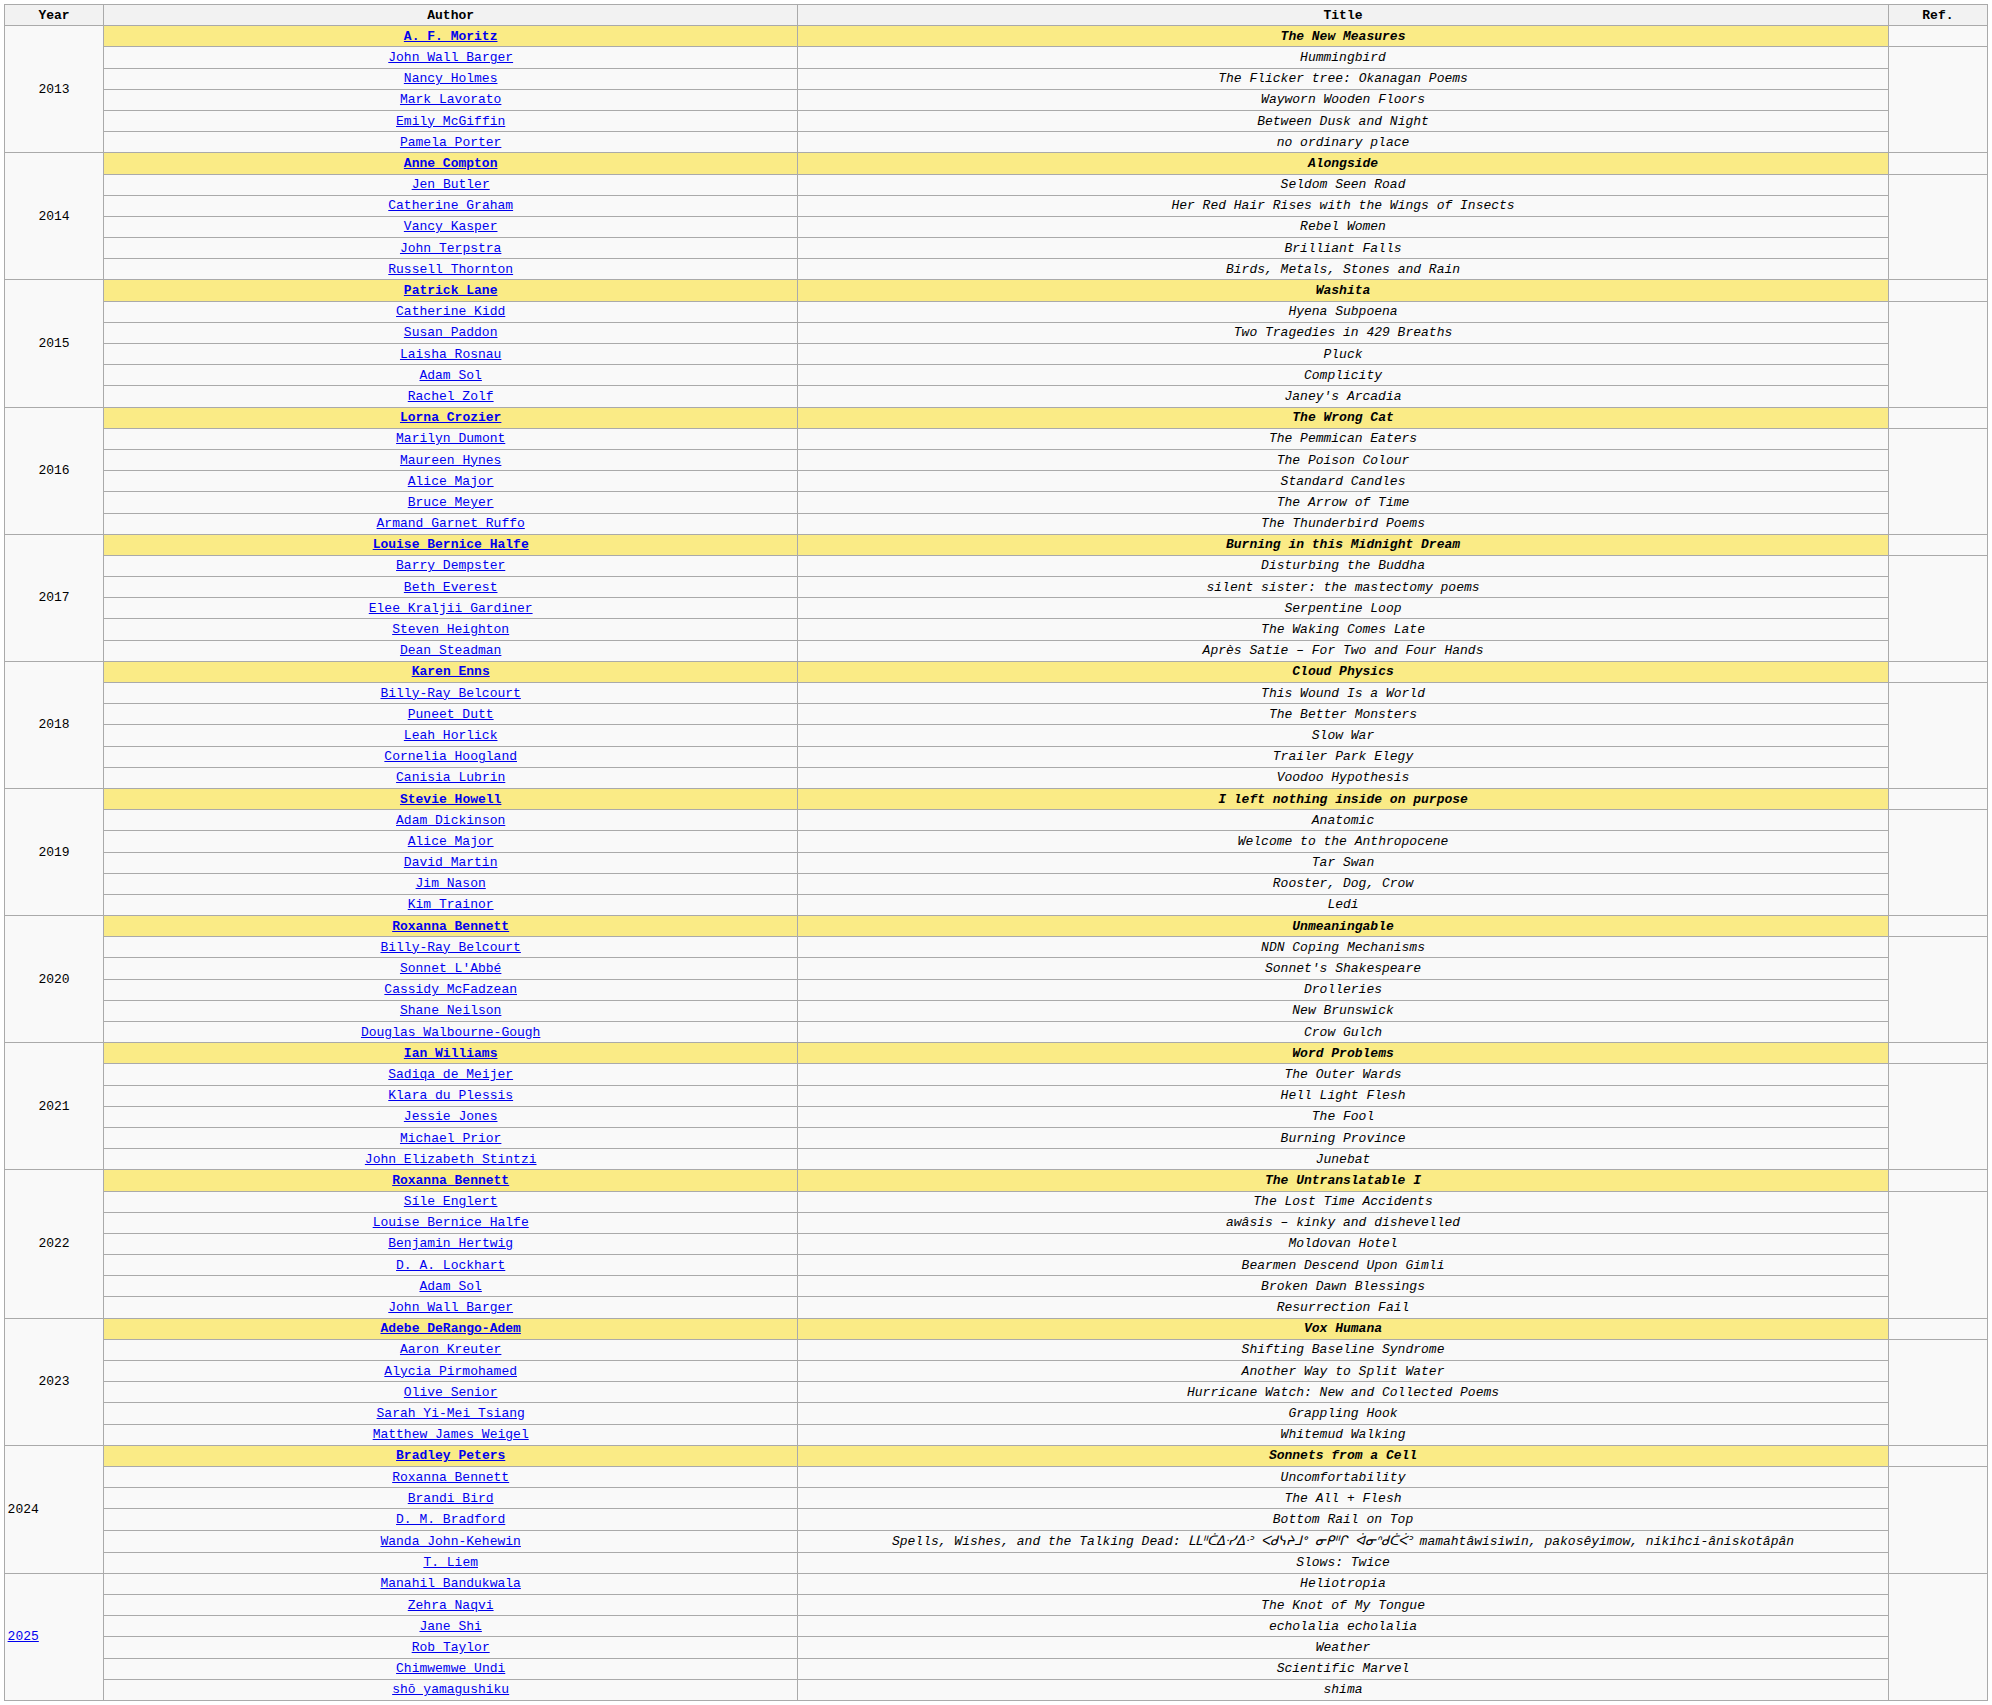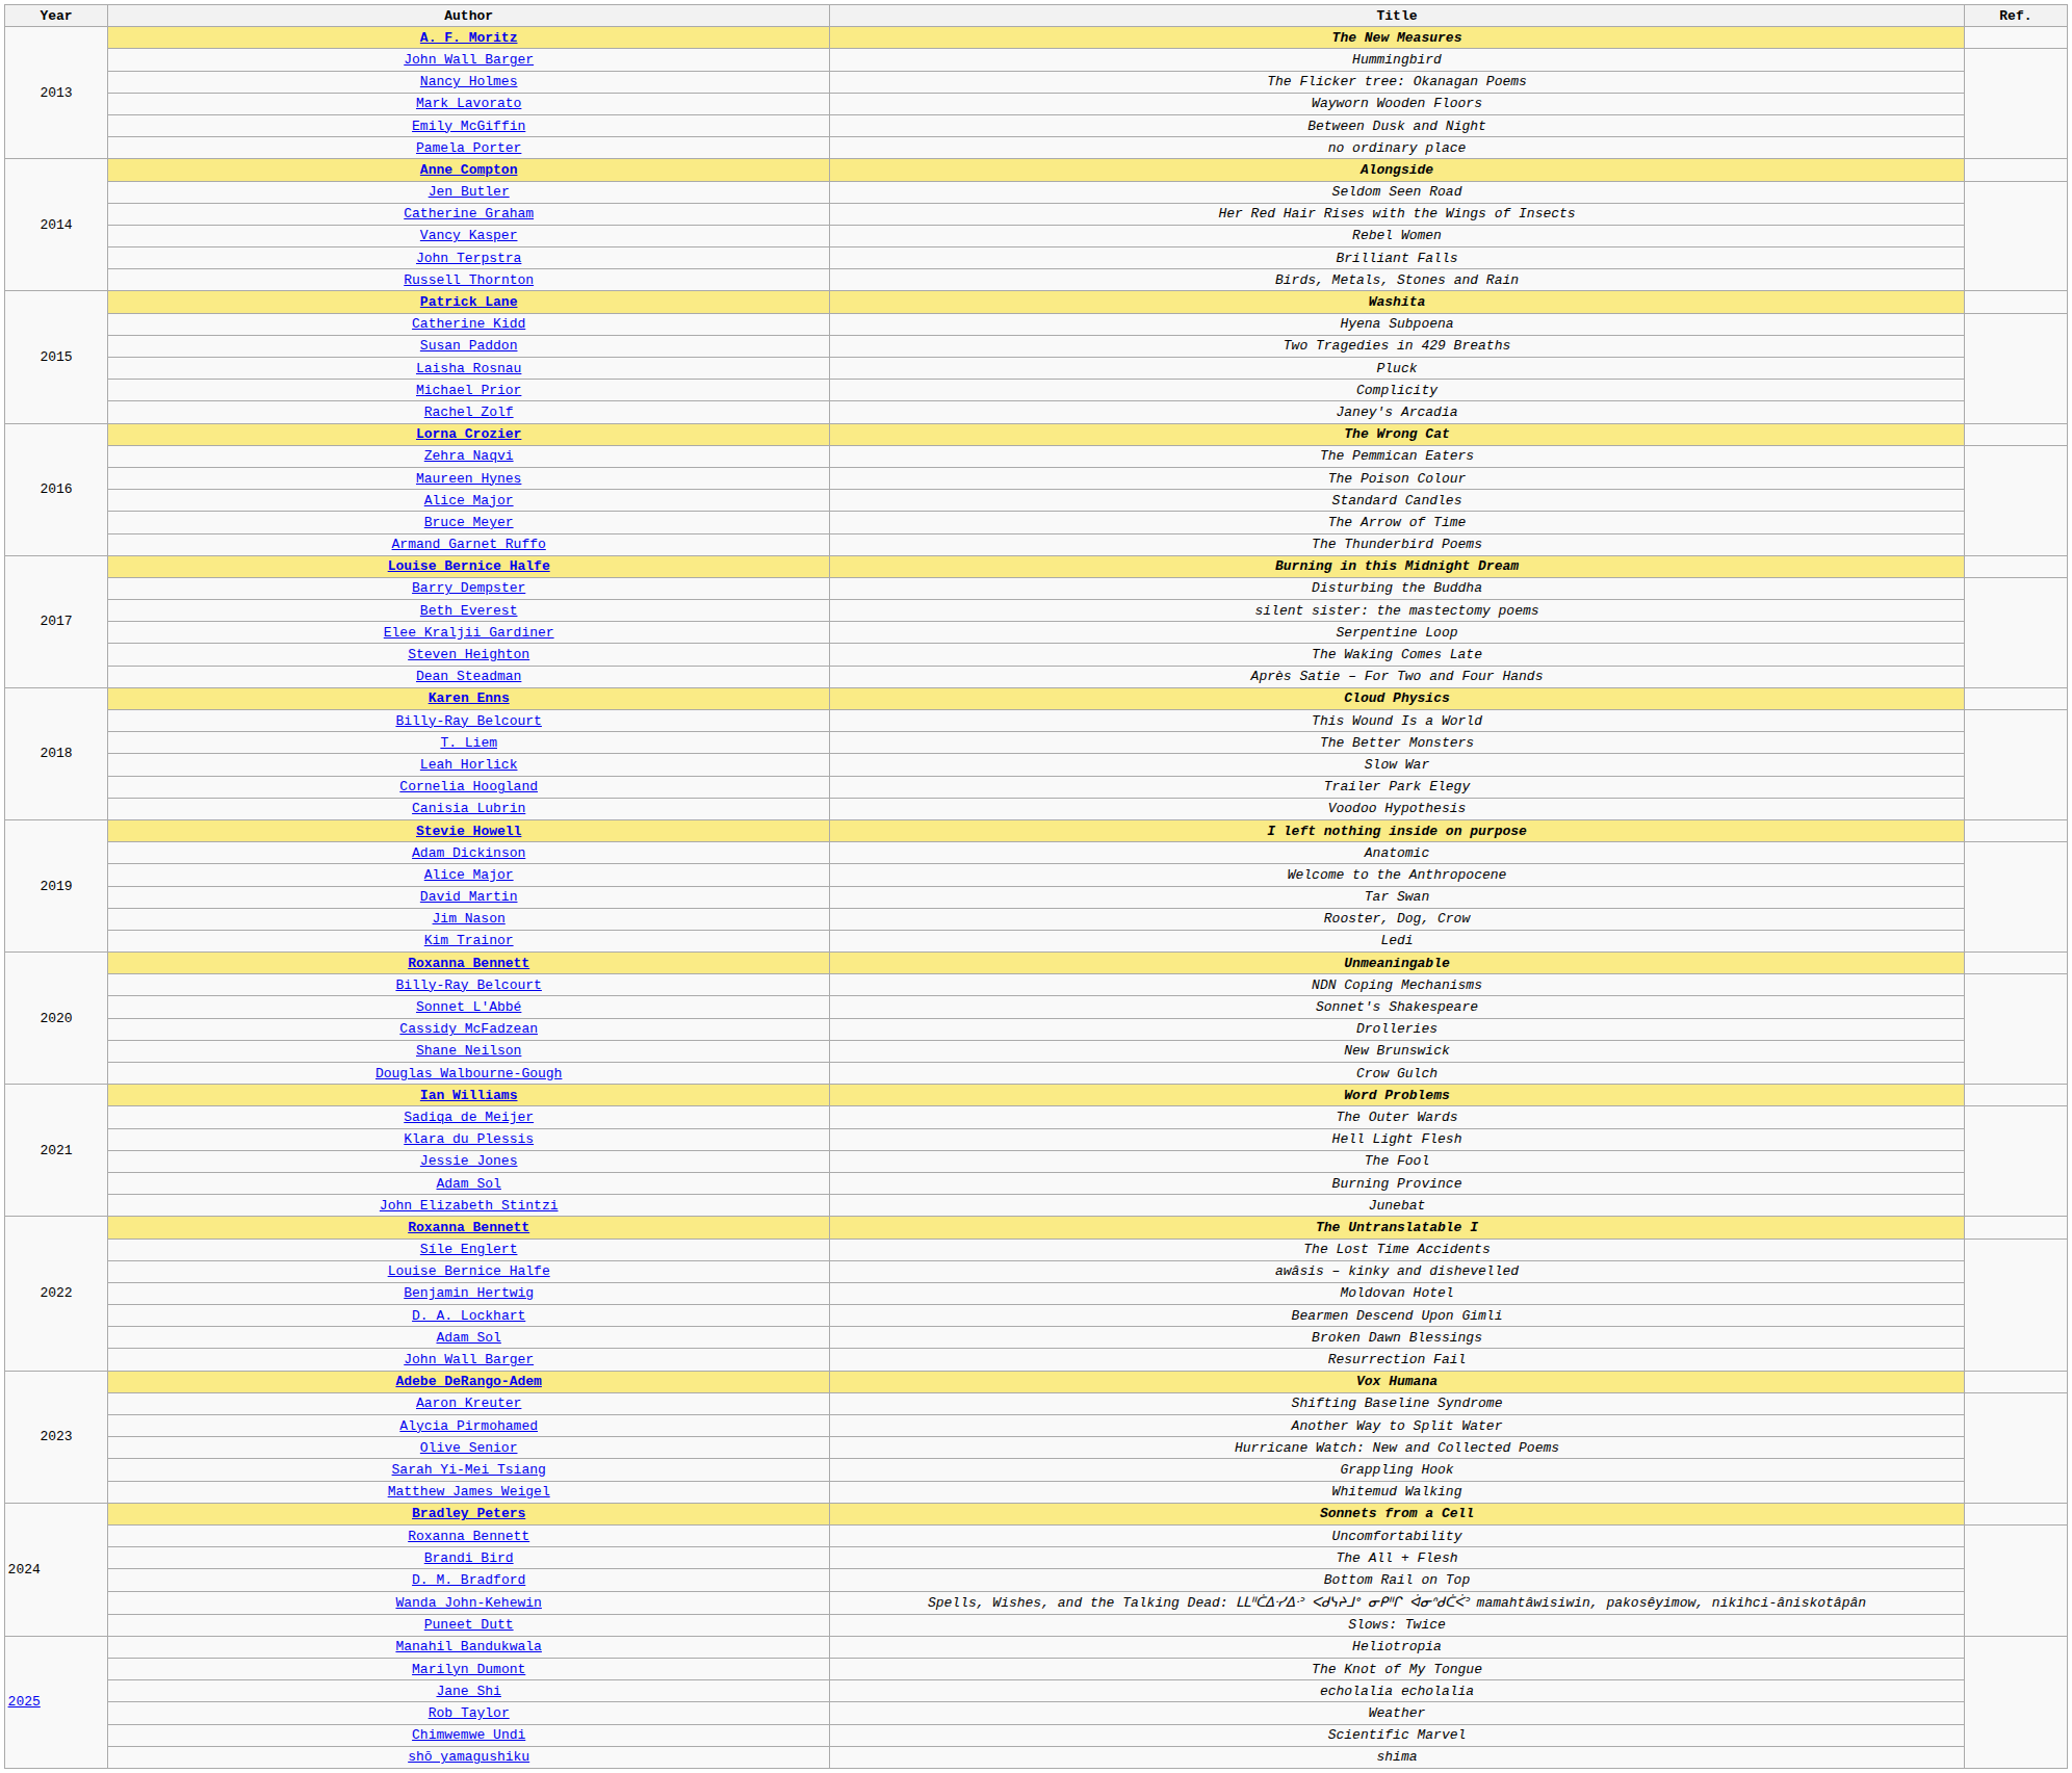 <table class="wikitable" width="100%">
 <tr>
 <th>Year</th>
 <th width="35%">Author</th>
 <th width="55%">Title</th>
 <th>Ref.</th>
 </tr>
 <tr>
 <td align=center rowspan=6>2013</td>
 <td align="center" style="background:#FAEB86"><strong><a href='#'>A. F. Moritz</a></strong></td>
 <td align="center" style="background:#FAEB86"><strong><em>The New Measures</em></strong></td>
 <td></td>
 </tr>
 <tr>
 <td align="center"><a href='#'>John Wall Barger</a></td>
 <td align="center"><em>Hummingbird</em></td>
 <td rowspan=5></td>
 </tr>
 <tr>
 <td align="center"><a href='#'>Nancy Holmes</a></td>
 <td align="center"><em>The Flicker tree: Okanagan Poems</em></td>
 </tr>
 <tr>
 <td align="center"><a href='#'>Mark Lavorato</a></td>
 <td align="center"><em>Wayworn Wooden Floors</em></td>
 </tr>
 <tr>
 <td align="center"><a href='#'>Emily McGiffin</a></td>
 <td align="center"><em>Between Dusk and Night</em></td>
 </tr>
 <tr>
 <td align="center"><a href='#'>Pamela Porter</a></td>
 <td align="center"><em>no ordinary place</em></td>
 </tr>
 <tr>
 <td align="center" rowspan=6>2014</td>
 <td align="center" style="background:#FAEB86"><strong><a href='#'>Anne Compton</a></strong></td>
 <td align="center" style="background:#FAEB86"><strong><em>Alongside</em></strong></td>
 <td></td>
 </tr>
 <tr>
 <td align="center"><a href='#'>Jen Butler</a></td>
 <td align="center"><em>Seldom Seen Road</em></td>
 <td rowspan=5></td>
 </tr>
 <tr>
 <td align="center"><a href='#'>Catherine Graham</a></td>
 <td align="center"><em>Her Red Hair Rises with the Wings of Insects</em></td>
 </tr>
 <tr>
 <td align="center"><a href='#'>Vancy Kasper</a></td>
 <td align="center"><em>Rebel Women</em></td>
 </tr>
 <tr>
 <td align="center"><a href='#'>John Terpstra</a></td>
 <td align="center"><em>Brilliant Falls</em></td>
 </tr>
 <tr>
 <td align="center"><a href='#'>Russell Thornton</a></td>
 <td align="center"><em>Birds, Metals, Stones and Rain</em></td>
 </tr>
 <tr>
 <td align="center" rowspan=6>2015</td>
 <td align="center" style="background:#FAEB86"><strong><a href='#'>Patrick Lane</a></strong></td>
 <td align="center" style="background:#FAEB86"><strong><em>Washita</em></strong></td>
 <td></td>
 </tr>
 <tr>
 <td align="center"><a href='#'>Catherine Kidd</a></td>
 <td align="center"><em>Hyena Subpoena</em></td>
 <td rowspan=5></td>
 </tr>
 <tr>
 <td align="center"><a href='#'>Susan Paddon</a></td>
 <td align="center"><em>Two Tragedies in 429 Breaths</em></td>
 </tr>
 <tr>
 <td align="center"><a href='#'>Laisha Rosnau</a></td>
 <td align="center"><em>Pluck</em></td>
 </tr>
 <tr>
-<td align="center"><a href='#'>Adam Sol</a></td>
+<td align="center"><a href='#'>Michael Prior</a></td>
 <td align="center"><em>Complicity</em></td>
 </tr>
 <tr>
 <td align="center"><a href='#'>Rachel Zolf</a></td>
 <td align="center"><em>Janey's Arcadia</em></td>
 </tr>
 <tr>
 <td align="center" rowspan=6>2016</td>
 <td align="center" style="background:#FAEB86"><strong><a href='#'>Lorna Crozier</a></strong></td>
 <td align="center" style="background:#FAEB86"><strong><em>The Wrong Cat</em></strong></td>
 <td></td>
 </tr>
 <tr>
-<td align="center"><a href='#'>Marilyn Dumont</a></td>
+<td align="center"><a href='#'>Zehra Naqvi</a></td>
 <td align="center"><em>The Pemmican Eaters</em></td>
 <td rowspan=5></td>
 </tr>
 <tr>
 <td align="center"><a href='#'>Maureen Hynes</a></td>
 <td align="center"><em>The Poison Colour</em></td>
 </tr>
 <tr>
 <td align="center"><a href='#'>Alice Major</a></td>
 <td align="center"><em>Standard Candles</em></td>
 </tr>
 <tr>
 <td align="center"><a href='#'>Bruce Meyer</a></td>
 <td align="center"><em>The Arrow of Time</em></td>
 </tr>
 <tr>
 <td align="center"><a href='#'>Armand Garnet Ruffo</a></td>
 <td align="center"><em>The Thunderbird Poems</em></td>
 </tr>
 <tr>
 <td align="center" rowspan=6>2017</td>
 <td align="center" style="background:#FAEB86"><strong><a href='#'>Louise Bernice Halfe</a></strong></td>
 <td align="center" style="background:#FAEB86"><strong><em>Burning in this Midnight Dream</em></strong></td>
 <td></td>
 </tr>
 <tr>
 <td align="center"><a href='#'>Barry Dempster</a></td>
 <td align="center"><em>Disturbing the Buddha</em></td>
 <td rowspan=5></td>
 </tr>
 <tr>
 <td align="center"><a href='#'>Beth Everest</a></td>
 <td align="center"><em>silent sister: the mastectomy poems</em></td>
 </tr>
 <tr>
 <td align="center"><a href='#'>Elee Kraljii Gardiner</a></td>
 <td align="center"><em>Serpentine Loop</em></td>
 </tr>
 <tr>
 <td align="center"><a href='#'>Steven Heighton</a></td>
 <td align="center"><em>The Waking Comes Late</em></td>
 </tr>
 <tr>
 <td align="center"><a href='#'>Dean Steadman</a></td>
 <td align="center"><em>Après Satie – For Two and Four Hands</em></td>
 </tr>
 <tr>
 <td align="center" rowspan=6>2018</td>
 <td align="center" style="background:#FAEB86"><strong><a href='#'>Karen Enns</a></strong></td>
 <td align="center" style="background:#FAEB86"><strong><em>Cloud Physics</em></strong></td>
 <td></td>
 </tr>
 <tr>
 <td align="center"><a href='#'>Billy-Ray Belcourt</a></td>
 <td align="center"><em>This Wound Is a World</em></td>
 <td rowspan=5></td>
 </tr>
 <tr>
-<td align="center"><a href='#'>Puneet Dutt</a></td>
+<td align="center"><a href='#'>T. Liem</a></td>
 <td align="center"><em>The Better Monsters</em></td>
 </tr>
 <tr>
 <td align="center"><a href='#'>Leah Horlick</a></td>
 <td align="center"><em>Slow War</em></td>
 </tr>
 <tr>
 <td align="center"><a href='#'>Cornelia Hoogland</a></td>
 <td align="center"><em>Trailer Park Elegy</em></td>
 </tr>
 <tr>
 <td align="center"><a href='#'>Canisia Lubrin</a></td>
 <td align="center"><em>Voodoo Hypothesis</em></td>
 </tr>
 <tr>
 <td align="center" rowspan=6>2019</td>
 <td align="center" style="background:#FAEB86"><strong><a href='#'>Stevie Howell</a></strong></td>
 <td align="center" style="background:#FAEB86"><strong><em>I left nothing inside on purpose</em></strong></td>
 <td></td>
 </tr>
 <tr>
 <td align="center"><a href='#'>Adam Dickinson</a></td>
 <td align="center"><em>Anatomic</em></td>
 <td rowspan=5></td>
 </tr>
 <tr>
 <td align="center"><a href='#'>Alice Major</a></td>
 <td align="center"><em>Welcome to the Anthropocene</em></td>
 </tr>
 <tr>
 <td align="center"><a href='#'>David Martin</a></td>
 <td align="center"><em>Tar Swan</em></td>
 </tr>
 <tr>
 <td align="center"><a href='#'>Jim Nason</a></td>
 <td align="center"><em>Rooster, Dog, Crow</em></td>
 </tr>
 <tr>
 <td align="center"><a href='#'>Kim Trainor</a></td>
 <td align="center"><em>Ledi</em></td>
 </tr>
 <tr>
 <td align="center" rowspan=6>2020</td>
 <td align="center" style="background:#FAEB86"><strong><a href='#'>Roxanna Bennett</a></strong></td>
 <td align="center" style="background:#FAEB86"><strong><em>Unmeaningable</em></strong></td>
 <td></td>
 </tr>
 <tr>
 <td align="center"><a href='#'>Billy-Ray Belcourt</a></td>
 <td align="center"><em>NDN Coping Mechanisms</em></td>
 <td rowspan=5></td>
 </tr>
 <tr>
 <td align="center"><a href='#'>Sonnet L'Abbé</a></td>
 <td align="center"><em>Sonnet's Shakespeare</em></td>
 </tr>
 <tr>
 <td align="center"><a href='#'>Cassidy McFadzean</a></td>
 <td align="center"><em>Drolleries</em></td>
 </tr>
 <tr>
 <td align="center"><a href='#'>Shane Neilson</a></td>
 <td align="center"><em>New Brunswick</em></td>
 </tr>
 <tr>
 <td align="center"><a href='#'>Douglas Walbourne-Gough</a></td>
 <td align="center"><em>Crow Gulch</em></td>
 </tr>
 <tr>
 <td align="center" rowspan=6>2021</td>
 <td align="center" style="background:#FAEB86"><strong><a href='#'>Ian Williams</a></strong></td>
 <td align="center" style="background:#FAEB86"><strong><em>Word Problems</em></strong></td>
 <td></td>
 </tr>
 <tr>
 <td align="center"><a href='#'>Sadiqa de Meijer</a></td>
 <td align="center"><em>The Outer Wards</em></td>
 <td rowspan=5></td>
 </tr>
 <tr>
 <td align="center"><a href='#'>Klara du Plessis</a></td>
 <td align="center"><em>Hell Light Flesh</em></td>
 </tr>
 <tr>
 <td align="center"><a href='#'>Jessie Jones</a></td>
 <td align="center"><em>The Fool</em></td>
 </tr>
 <tr>
-<td align="center"><a href='#'>Michael Prior</a></td>
+<td align="center"><a href='#'>Adam Sol</a></td>
 <td align="center"><em>Burning Province</em></td>
 </tr>
 <tr>
 <td align="center"><a href='#'>John Elizabeth Stintzi</a></td>
 <td align="center"><em>Junebat</em></td>
 </tr>
 <tr>
 <td align="center" rowspan=7>2022</td>
 <td align="center" style="background:#FAEB86"><strong><a href='#'>Roxanna Bennett</a></strong></td>
 <td align="center" style="background:#FAEB86"><strong><em>The Untranslatable I</em></strong></td>
 <td></td>
 </tr>
 <tr>
 <td align="center"><a href='#'>Síle Englert</a></td>
 <td align="center"><em>The Lost Time Accidents</em></td>
 <td rowspan=6></td>
 </tr>
 <tr>
 <td align="center"><a href='#'>Louise Bernice Halfe</a></td>
 <td align="center"><em>awâsis – kinky and dishevelled</em></td>
 </tr>
 <tr>
 <td align="center"><a href='#'>Benjamin Hertwig</a></td>
 <td align="center"><em>Moldovan Hotel</em></td>
 </tr>
 <tr>
 <td align="center"><a href='#'>D. A. Lockhart</a></td>
 <td align="center"><em>Bearmen Descend Upon Gimli</em></td>
 </tr>
 <tr>
 <td align="center"><a href='#'>Adam Sol</a></td>
 <td align="center"><em>Broken Dawn Blessings</em></td>
 </tr>
 <tr>
 <td align="center"><a href='#'>John Wall Barger</a></td>
 <td align="center"><em>Resurrection Fail</em></td>
 </tr>
 <tr>
 <td align="center" rowspan=6>2023</td>
 <td align="center" style="background:#FAEB86"><strong><a href='#'>Adebe DeRango-Adem</a></strong></td>
 <td align="center" style="background:#FAEB86"><strong><em>Vox Humana</em></strong></td>
 <td></td>
 </tr>
 <tr>
 <td align="center"><a href='#'>Aaron Kreuter</a></td>
 <td align="center"><em>Shifting Baseline Syndrome</em></td>
 <td rowspan=5></td>
 </tr>
 <tr>
 <td align="center"><a href='#'>Alycia Pirmohamed</a></td>
 <td align="center"><em>Another Way to Split Water</em></td>
 </tr>
 <tr>
 <td align="center"><a href='#'>Olive Senior</a></td>
 <td align="center"><em>Hurricane Watch: New and Collected Poems</em></td>
 </tr>
 <tr>
 <td align="center"><a href='#'>Sarah Yi-Mei Tsiang</a></td>
 <td align="center"><em>Grappling Hook</em></td>
 </tr>
 <tr>
 <td align="center"><a href='#'>Matthew James Weigel</a></td>
 <td align="center"><em>Whitemud Walking</em></td>
 </tr>
 <tr>
 <td rowspan="6">2024</td>
 <td align="center" style="background:#FAEB86"><strong><a href='#'>Bradley Peters</a></strong></td>
 <td align="center" style="background:#FAEB86"><strong><em>Sonnets from a Cell</em></strong></td>
 <td></td>
 </tr>
 <tr>
 <td align="center"><a href='#'>Roxanna Bennett</a></td>
 <td align="center"><em>Uncomfortability</em></td>
 <td rowspan=5></td>
 </tr>
 <tr>
 <td align="center"><a href='#'>Brandi Bird</a></td>
 <td align="center"><em>The All + Flesh</em></td>
 </tr>
 <tr>
 <td align="center"><a href='#'>D. M. Bradford</a></td>
 <td align="center"><em>Bottom Rail on Top</em></td>
 </tr>
 <tr>
 <td align="center"><a href='#'>Wanda John-Kehewin</a></td>
 <td align="center"><em>Spells, Wishes, and the Talking Dead: ᒪᒪᐦᑖᐃᐧᓯᐃᐧᐣ ᐸᑯᓭᔨᒧᐤ ᓂᑭᐦᒋ ᐋᓂᐢᑯᑖᐹᐣ mamahtâwisiwin, pakosêyimow, nikihci-âniskotâpân</em></td>
 </tr>
 <tr>
-<td align="center"><a href='#'>T. Liem</a></td>
+<td align="center"><a href='#'>Puneet Dutt</a></td>
 <td align="center"><em>Slows: Twice</em></td>
 </tr>
 <tr>
 <td rowspan="6"><a href='#'>2025</a></td>
 <td align="center"><a href='#'>Manahil Bandukwala</a></td>
 <td align="center"><em>Heliotropia</em></td>
 <td rowspan=6></td>
 </tr>
 <tr>
-<td align="center"><a href='#'>Zehra Naqvi</a></td>
+<td align="center"><a href='#'>Marilyn Dumont</a></td>
 <td align="center"><em>The Knot of My Tongue</em></td>
 </tr>
 <tr>
 <td align="center"><a href='#'>Jane Shi</a></td>
 <td align="center"><em>echolalia echolalia</em></td>
 </tr>
 <tr>
 <td align="center"><a href='#'>Rob Taylor</a></td>
 <td align="center"><em>Weather</em></td>
 </tr>
 <tr>
 <td align="center"><a href='#'>Chimwemwe Undi</a></td>
 <td align="center"><em>Scientific Marvel</em></td>
 </tr>
 <tr>
 <td align="center"><a href='#'>shō yamagushiku</a></td>
 <td align="center"><em>shima</em></td>
 </tr>
 </table>
